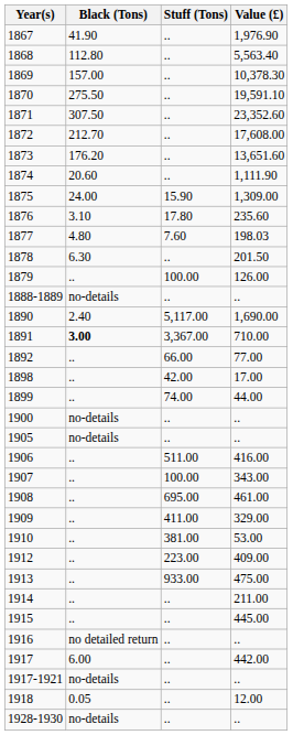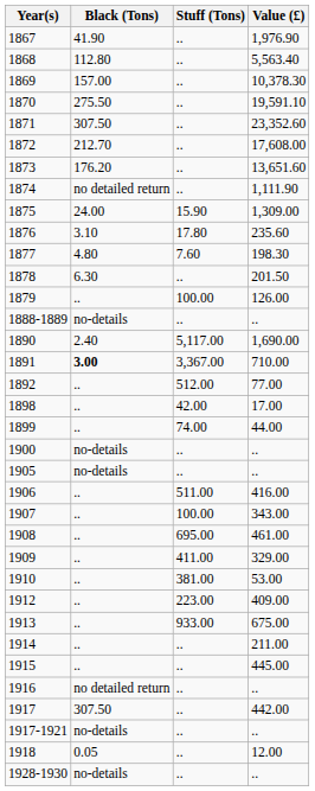 <table class="wikitable sortable mw-collapsible mw-collapsed">
 <tr>
 <th>Year(s)</th>
 <th>Black (Tons)</th>
 <th>Stuff (Tons)</th>
 <th>Value (£)</th>
 </tr>
 <tr>
 <td>1867</td>
 <td>41.90</td>
 <td>..</td>
 <td>1,976.90</td>
 </tr>
 <tr>
 <td>1868</td>
 <td>112.80</td>
 <td>..</td>
 <td>5,563.40</td>
 </tr>
 <tr>
 <td>1869</td>
 <td>157.00</td>
 <td>..</td>
 <td>10,378.30</td>
 </tr>
 <tr>
 <td>1870</td>
 <td>275.50</td>
 <td>..</td>
 <td>19,591.10</td>
 </tr>
 <tr>
 <td>1871</td>
 <td>307.50</td>
 <td>..</td>
 <td>23,352.60</td>
 </tr>
 <tr>
 <td>1872</td>
 <td>212.70</td>
 <td>..</td>
 <td>17,608.00</td>
 </tr>
 <tr>
 <td>1873</td>
 <td>176.20</td>
 <td>..</td>
 <td>13,651.60</td>
 </tr>
 <tr>
 <td>1874</td>
-<td>20.60</td>
+<td>no detailed return</td>
 <td>..</td>
 <td>1,111.90</td>
 </tr>
 <tr>
 <td>1875</td>
 <td>24.00</td>
 <td>15.90</td>
 <td>1,309.00</td>
 </tr>
 <tr>
 <td>1876</td>
 <td>3.10</td>
 <td>17.80</td>
 <td>235.60</td>
 </tr>
 <tr>
 <td>1877</td>
 <td>4.80</td>
 <td>7.60</td>
-<td>198.03</td>
+<td>198.30</td>
 </tr>
 <tr>
 <td>1878</td>
 <td>6.30</td>
 <td>..</td>
 <td>201.50</td>
 </tr>
 <tr>
 <td>1879</td>
 <td>..</td>
 <td>100.00</td>
 <td>126.00</td>
 </tr>
 <tr>
 <td>1888-1889</td>
 <td>no-details</td>
 <td>..</td>
 <td>..</td>
 </tr>
 <tr>
 <td>1890</td>
 <td>2.40</td>
 <td>5,117.00</td>
 <td>1,690.00</td>
 </tr>
 <tr>
 <td>1891</td>
 <td><strong>3.00</strong></td>
 <td>3,367.00</td>
 <td>710.00</td>
 </tr>
 <tr>
 <td>1892</td>
 <td>..</td>
-<td>66.00</td>
+<td>512.00</td>
 <td>77.00</td>
 </tr>
 <tr>
 <td>1898</td>
 <td>..</td>
 <td>42.00</td>
 <td>17.00</td>
 </tr>
 <tr>
 <td>1899</td>
 <td>..</td>
 <td>74.00</td>
 <td>44.00</td>
 </tr>
 <tr>
 <td>1900</td>
 <td>no-details</td>
 <td>..</td>
 <td>..</td>
 </tr>
 <tr>
 <td>1905</td>
 <td>no-details</td>
 <td>..</td>
 <td>..</td>
 </tr>
 <tr>
 <td>1906</td>
 <td>..</td>
 <td>511.00</td>
 <td>416.00</td>
 </tr>
 <tr>
 <td>1907</td>
 <td>..</td>
 <td>100.00</td>
 <td>343.00</td>
 </tr>
 <tr>
 <td>1908</td>
 <td>..</td>
 <td>695.00</td>
 <td>461.00</td>
 </tr>
 <tr>
 <td>1909</td>
 <td>..</td>
 <td>411.00</td>
 <td>329.00</td>
 </tr>
 <tr>
 <td>1910</td>
 <td>..</td>
 <td>381.00</td>
 <td>53.00</td>
 </tr>
 <tr>
 <td>1912</td>
 <td>..</td>
 <td>223.00</td>
 <td>409.00</td>
 </tr>
 <tr>
 <td>1913</td>
 <td>..</td>
 <td>933.00</td>
-<td>475.00</td>
+<td>675.00</td>
 </tr>
 <tr>
 <td>1914</td>
 <td>..</td>
 <td>..</td>
 <td>211.00</td>
 </tr>
 <tr>
 <td>1915</td>
 <td>..</td>
 <td>..</td>
 <td>445.00</td>
 </tr>
 <tr>
 <td>1916</td>
 <td>no detailed return</td>
 <td>..</td>
 <td>..</td>
 </tr>
 <tr>
 <td>1917</td>
-<td>6.00</td>
+<td>307.50</td>
 <td>..</td>
 <td>442.00</td>
 </tr>
 <tr>
 <td>1917-1921</td>
 <td>no-details</td>
 <td>..</td>
 <td>..</td>
 </tr>
 <tr>
 <td>1918</td>
 <td>0.05</td>
 <td>..</td>
 <td>12.00</td>
 </tr>
 <tr>
 <td>1928-1930</td>
 <td>no-details</td>
 <td>..</td>
 <td>..</td>
 </tr>
 </table>
